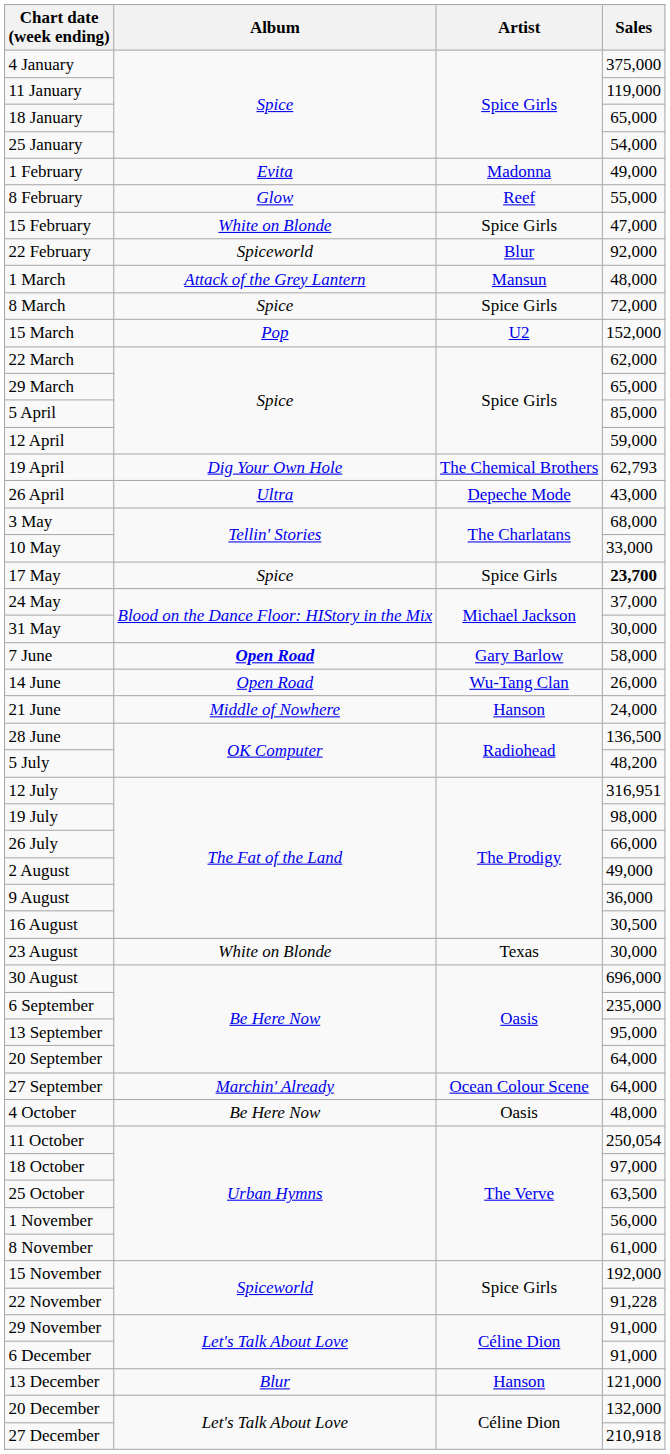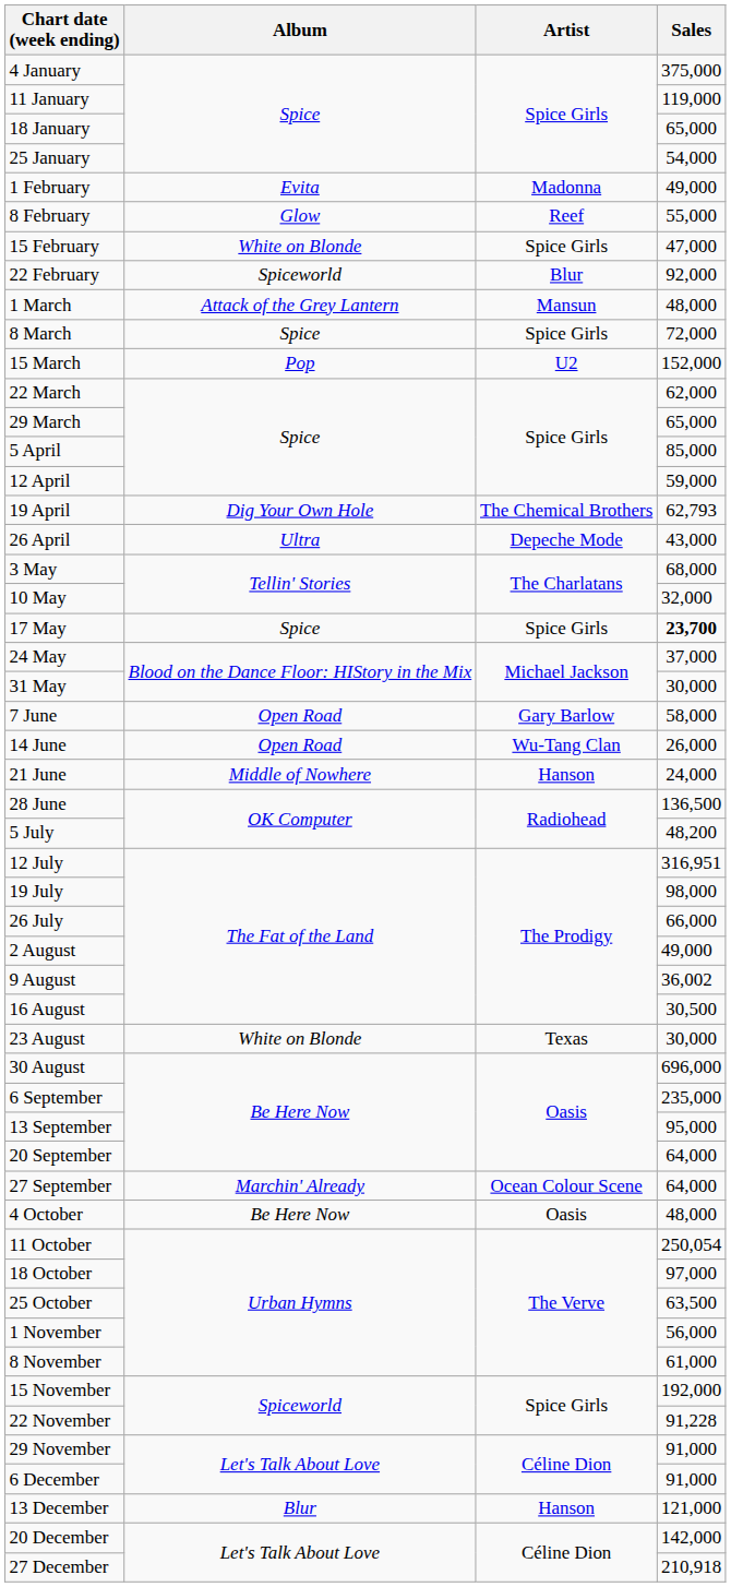 <table class="wikitable">
 <tr>
 <th align="center">Chart date<br>(week ending)</th>
 <th align="center">Album</th>
 <th align="center">Artist</th>
 <th align="center">Sales</th>
 </tr>
 <tr>
 <td align="left">4 January</td>
 <td align="center" rowspan="4"><em><a href='#'>Spice</a></em></td>
 <td align="center" rowspan="4"><a href='#'>Spice Girls</a></td>
 <td align="center">375,000</td>
 </tr>
 <tr>
 <td align="left">11 January</td>
 <td align="center">119,000</td>
 </tr>
 <tr>
 <td align="left">18 January</td>
 <td align="center">65,000</td>
 </tr>
 <tr>
 <td align="left">25 January</td>
 <td align="center">54,000</td>
 </tr>
 <tr>
 <td align="left">1 February</td>
 <td align="center"><em><a href='#'>Evita</a></em></td>
 <td align="center"><a href='#'>Madonna</a></td>
 <td align="center">49,000</td>
 </tr>
 <tr>
 <td align="left">8 February</td>
 <td align="center"><em><a href='#'>Glow</a></em></td>
 <td align="center"><a href='#'>Reef</a></td>
 <td align="center">55,000</td>
 </tr>
 <tr>
 <td align="left">15 February</td>
 <td align="center"><em><a href='#'>White on Blonde</a></em></td>
 <td align="center">Spice Girls</td>
 <td align="center">47,000</td>
 </tr>
 <tr>
 <td align="left">22 February</td>
 <td align="center"><em>Spiceworld</em></td>
 <td align="center"><a href='#'>Blur</a></td>
 <td align="center">92,000</td>
 </tr>
 <tr>
 <td align="left">1 March</td>
 <td align="center"><em><a href='#'>Attack of the Grey Lantern</a></em></td>
 <td align="center"><a href='#'>Mansun</a></td>
 <td align="center">48,000</td>
 </tr>
 <tr>
 <td align="left">8 March</td>
 <td align="center"><em>Spice</em></td>
 <td align="center">Spice Girls</td>
 <td align="center">72,000</td>
 </tr>
 <tr>
 <td align="left">15 March</td>
 <td align="center"><em><a href='#'>Pop</a></em></td>
 <td align="center"><a href='#'>U2</a></td>
 <td align="center">152,000</td>
 </tr>
 <tr>
 <td align="left">22 March</td>
 <td align="center" rowspan="4"><em>Spice</em></td>
 <td align="center" rowspan="4">Spice Girls</td>
 <td align="center">62,000</td>
 </tr>
 <tr>
 <td align="left">29 March</td>
 <td align="center">65,000</td>
 </tr>
 <tr>
 <td align="left">5 April</td>
 <td align="center">85,000</td>
 </tr>
 <tr>
 <td align="left">12 April</td>
 <td align="center">59,000</td>
 </tr>
 <tr>
 <td align="left">19 April</td>
 <td align="center"><em><a href='#'>Dig Your Own Hole</a></em></td>
 <td align="center"><a href='#'>The Chemical Brothers</a></td>
 <td align="center">62,793</td>
 </tr>
 <tr>
 <td align="left">26 April</td>
 <td align="center"><em><a href='#'>Ultra</a></em></td>
 <td align="center"><a href='#'>Depeche Mode</a></td>
 <td align="center">43,000</td>
 </tr>
 <tr>
 <td align="left">3 May</td>
 <td align="center" rowspan="2"><em><a href='#'>Tellin' Stories</a></em></td>
 <td align="center" rowspan="2"><a href='#'>The Charlatans</a></td>
 <td align="center">68,000</td>
 </tr>
 <tr>
 <td align="left">10 May</td>
-<td>33,000</td>
+<td>32,000</td>
 </tr>
 <tr>
 <td align="left">17 May</td>
 <td align="center"><em>Spice</em></td>
 <td align="center">Spice Girls</td>
 <td align="center"><strong>23,700</strong></td>
 </tr>
 <tr>
 <td align="left">24 May</td>
 <td align="center" rowspan="2"><em><a href='#'>Blood on the Dance Floor: HIStory in the Mix</a></em></td>
 <td align="center" rowspan="2"><a href='#'>Michael Jackson</a></td>
 <td align="center">37,000</td>
 </tr>
 <tr>
 <td align="left">31 May</td>
 <td align="center">30,000</td>
 </tr>
 <tr>
 <td align="left">7 June</td>
-<td align="center"><strong><em><a href='#'>Open Road</a></em></strong></td>
+<td align="center"><em><a href='#'>Open Road</a></em></td>
 <td align="center"><a href='#'>Gary Barlow</a></td>
 <td align="center">58,000</td>
 </tr>
 <tr>
 <td align="left">14 June</td>
 <td align="center"><em><a href='#'>Open Road</a></em></td>
 <td align="center"><a href='#'>Wu-Tang Clan</a></td>
 <td align="center">26,000</td>
 </tr>
 <tr>
 <td align="left">21 June</td>
 <td align="center"><em><a href='#'>Middle of Nowhere</a></em></td>
 <td align="center"><a href='#'>Hanson</a></td>
 <td align="center">24,000</td>
 </tr>
 <tr>
 <td align="left">28 June</td>
 <td align="center" rowspan="2"><em><a href='#'>OK Computer</a></em></td>
 <td align="center" rowspan="2"><a href='#'>Radiohead</a></td>
 <td align="center">136,500</td>
 </tr>
 <tr>
 <td align="left">5 July</td>
 <td align="center">48,200</td>
 </tr>
 <tr>
 <td align="left">12 July</td>
 <td align="center" rowspan="6"><em><a href='#'>The Fat of the Land</a></em></td>
 <td align="center" rowspan="6"><a href='#'>The Prodigy</a></td>
 <td align="center">316,951</td>
 </tr>
 <tr>
 <td align="left">19 July</td>
 <td align="center">98,000</td>
 </tr>
 <tr>
 <td align="left">26 July</td>
 <td align="center">66,000</td>
 </tr>
 <tr>
 <td align="left">2 August</td>
 <td>49,000</td>
 </tr>
 <tr>
 <td align="left">9 August</td>
-<td>36,000</td>
+<td>36,002</td>
 </tr>
 <tr>
 <td align="left">16 August</td>
 <td align="center">30,500</td>
 </tr>
 <tr>
 <td align="left">23 August</td>
 <td align="center"><em>White on Blonde</em></td>
 <td align="center">Texas</td>
 <td align="center">30,000</td>
 </tr>
 <tr>
 <td align="left">30 August</td>
 <td align="center" rowspan="4"><em><a href='#'>Be Here Now</a></em></td>
 <td align="center" rowspan="4"><a href='#'>Oasis</a></td>
 <td align="center">696,000</td>
 </tr>
 <tr>
 <td align="left">6 September</td>
 <td align="center">235,000</td>
 </tr>
 <tr>
 <td align="left">13 September</td>
 <td align="center">95,000</td>
 </tr>
 <tr>
 <td align="left">20 September</td>
 <td align="center">64,000</td>
 </tr>
 <tr>
 <td align="left">27 September</td>
 <td align="center"><em><a href='#'>Marchin' Already</a></em></td>
 <td align="center"><a href='#'>Ocean Colour Scene</a></td>
 <td align="center">64,000</td>
 </tr>
 <tr>
 <td align="left">4 October</td>
 <td align="center"><em>Be Here Now</em></td>
 <td align="center">Oasis</td>
 <td align="center">48,000</td>
 </tr>
 <tr>
 <td align="left">11 October</td>
 <td align="center" rowspan="5"><em><a href='#'>Urban Hymns</a></em></td>
 <td align="center" rowspan="5"><a href='#'>The Verve</a></td>
 <td align="center">250,054</td>
 </tr>
 <tr>
 <td align="left">18 October</td>
 <td align="center">97,000</td>
 </tr>
 <tr>
 <td align="left">25 October</td>
 <td align="center">63,500</td>
 </tr>
 <tr>
 <td align="left">1 November</td>
 <td align="center">56,000</td>
 </tr>
 <tr>
 <td align="left">8 November</td>
 <td align="center">61,000</td>
 </tr>
 <tr>
 <td align="left">15 November</td>
 <td align="center" rowspan="2"><em><a href='#'>Spiceworld</a></em></td>
 <td align="center" rowspan="2">Spice Girls</td>
 <td align="center">192,000</td>
 </tr>
 <tr>
 <td align="left">22 November</td>
 <td align="center">91,228</td>
 </tr>
 <tr>
 <td align="left">29 November</td>
 <td align="center" rowspan="2"><em><a href='#'>Let's Talk About Love</a></em></td>
 <td align="center" rowspan="2"><a href='#'>Céline Dion</a></td>
 <td align="center">91,000</td>
 </tr>
 <tr>
 <td align="left">6 December</td>
 <td align="center">91,000</td>
 </tr>
 <tr>
 <td align="left">13 December</td>
 <td align="center"><em><a href='#'>Blur</a></em></td>
 <td align="center"><a href='#'>Hanson</a></td>
 <td align="center">121,000</td>
 </tr>
 <tr>
 <td align="left">20 December</td>
 <td align="center" rowspan="2"><em>Let's Talk About Love</em></td>
 <td align="center" rowspan="2">Céline Dion</td>
-<td>132,000</td>
+<td>142,000</td>
 </tr>
 <tr>
 <td align="left">27 December</td>
 <td align="center">210,918</td>
 </tr>
 </table>
